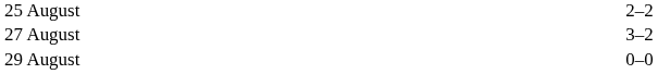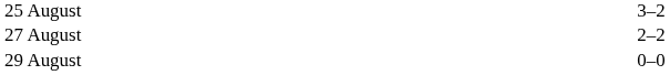 <table cellspacing=1 width=70%>
 <tr>
 <th width=25%></th>
 <th width=30%></th>
 <th width=15%></th>
 <th width=30%></th>
 </tr>
 <tr>
 <td>25 August</td>
 <td align=right></td>
-<td align=center>2–2</td>
+<td align=center>3–2</td>
 <td></td>
 </tr>
 <tr>
 <td>27 August</td>
 <td align=right></td>
-<td align=center>3–2</td>
+<td align=center>2–2</td>
 <td></td>
 </tr>
 <tr>
 <td>29 August</td>
 <td align=right></td>
 <td align=center>0–0</td>
 <td></td>
 </tr>
 </table>
